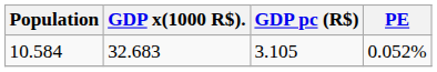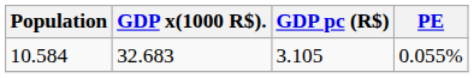 <table class="wikitable" border="1">
 <tr>
 <th>Population</th>
 <th><a href='#'>GDP</a> x(1000 R$).</th>
 <th><a href='#'>GDP pc</a> (R$)</th>
 <th><a href='#'>PE</a></th>
 </tr>
 <tr>
 <td>10.584</td>
 <td>32.683</td>
 <td>3.105</td>
-<td>0.052%</td>
+<td>0.055%</td>
 </tr>
 <tr>
 </tr>
 </table>
